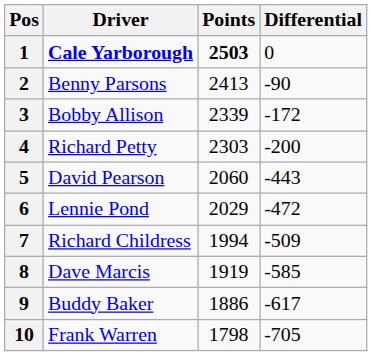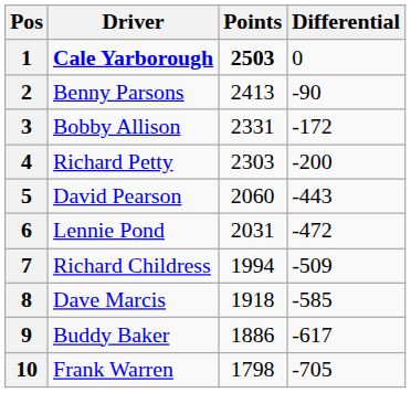 <table class="wikitable">
 <tr>
 <th>Pos</th>
 <th>Driver</th>
 <th>Points</th>
 <th>Differential</th>
 </tr>
 <tr>
 <th>1 </th>
 <td><strong><a href='#'>Cale Yarborough</a></strong></td>
 <td style="text-align:center;"><strong>2503</strong></td>
 <td>0</td>
 </tr>
 <tr>
 <th>2 </th>
 <td><a href='#'>Benny Parsons</a></td>
 <td style="text-align:center;">2413</td>
 <td>-90</td>
 </tr>
 <tr>
 <th>3 </th>
 <td><a href='#'>Bobby Allison</a></td>
-<td style="text-align:center;">2339</td>
+<td style="text-align:center;">2331</td>
 <td>-172</td>
 </tr>
 <tr>
 <th>4 </th>
 <td><a href='#'>Richard Petty</a></td>
 <td style="text-align:center;">2303</td>
 <td>-200</td>
 </tr>
 <tr>
 <th>5 </th>
 <td><a href='#'>David Pearson</a></td>
 <td style="text-align:center;">2060</td>
 <td>-443</td>
 </tr>
 <tr>
 <th>6 </th>
 <td><a href='#'>Lennie Pond</a></td>
-<td style="text-align:center;">2029</td>
+<td style="text-align:center;">2031</td>
 <td>-472</td>
 </tr>
 <tr>
 <th>7 </th>
 <td><a href='#'>Richard Childress</a></td>
 <td style="text-align:center;">1994</td>
 <td>-509</td>
 </tr>
 <tr>
 <th>8 </th>
 <td><a href='#'>Dave Marcis</a></td>
-<td style="text-align:center;">1919</td>
+<td style="text-align:center;">1918</td>
 <td>-585</td>
 </tr>
 <tr>
 <th>9 </th>
 <td><a href='#'>Buddy Baker</a></td>
 <td style="text-align:center;">1886</td>
 <td>-617</td>
 </tr>
 <tr>
 <th>10 </th>
 <td><a href='#'>Frank Warren</a></td>
 <td style="text-align:center;">1798</td>
 <td>-705</td>
 </tr>
 </table>
